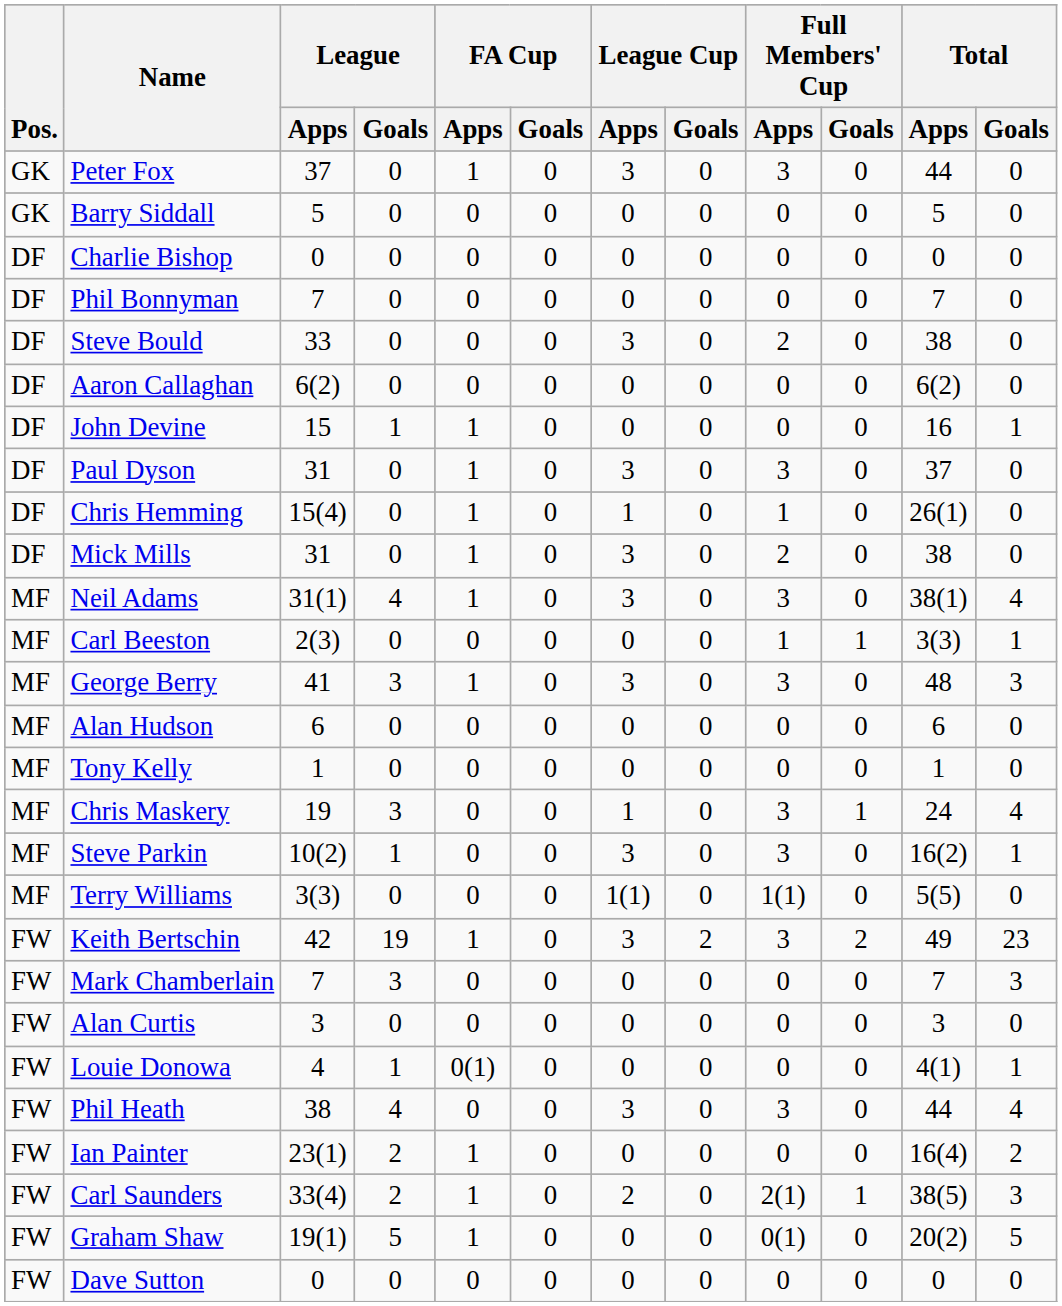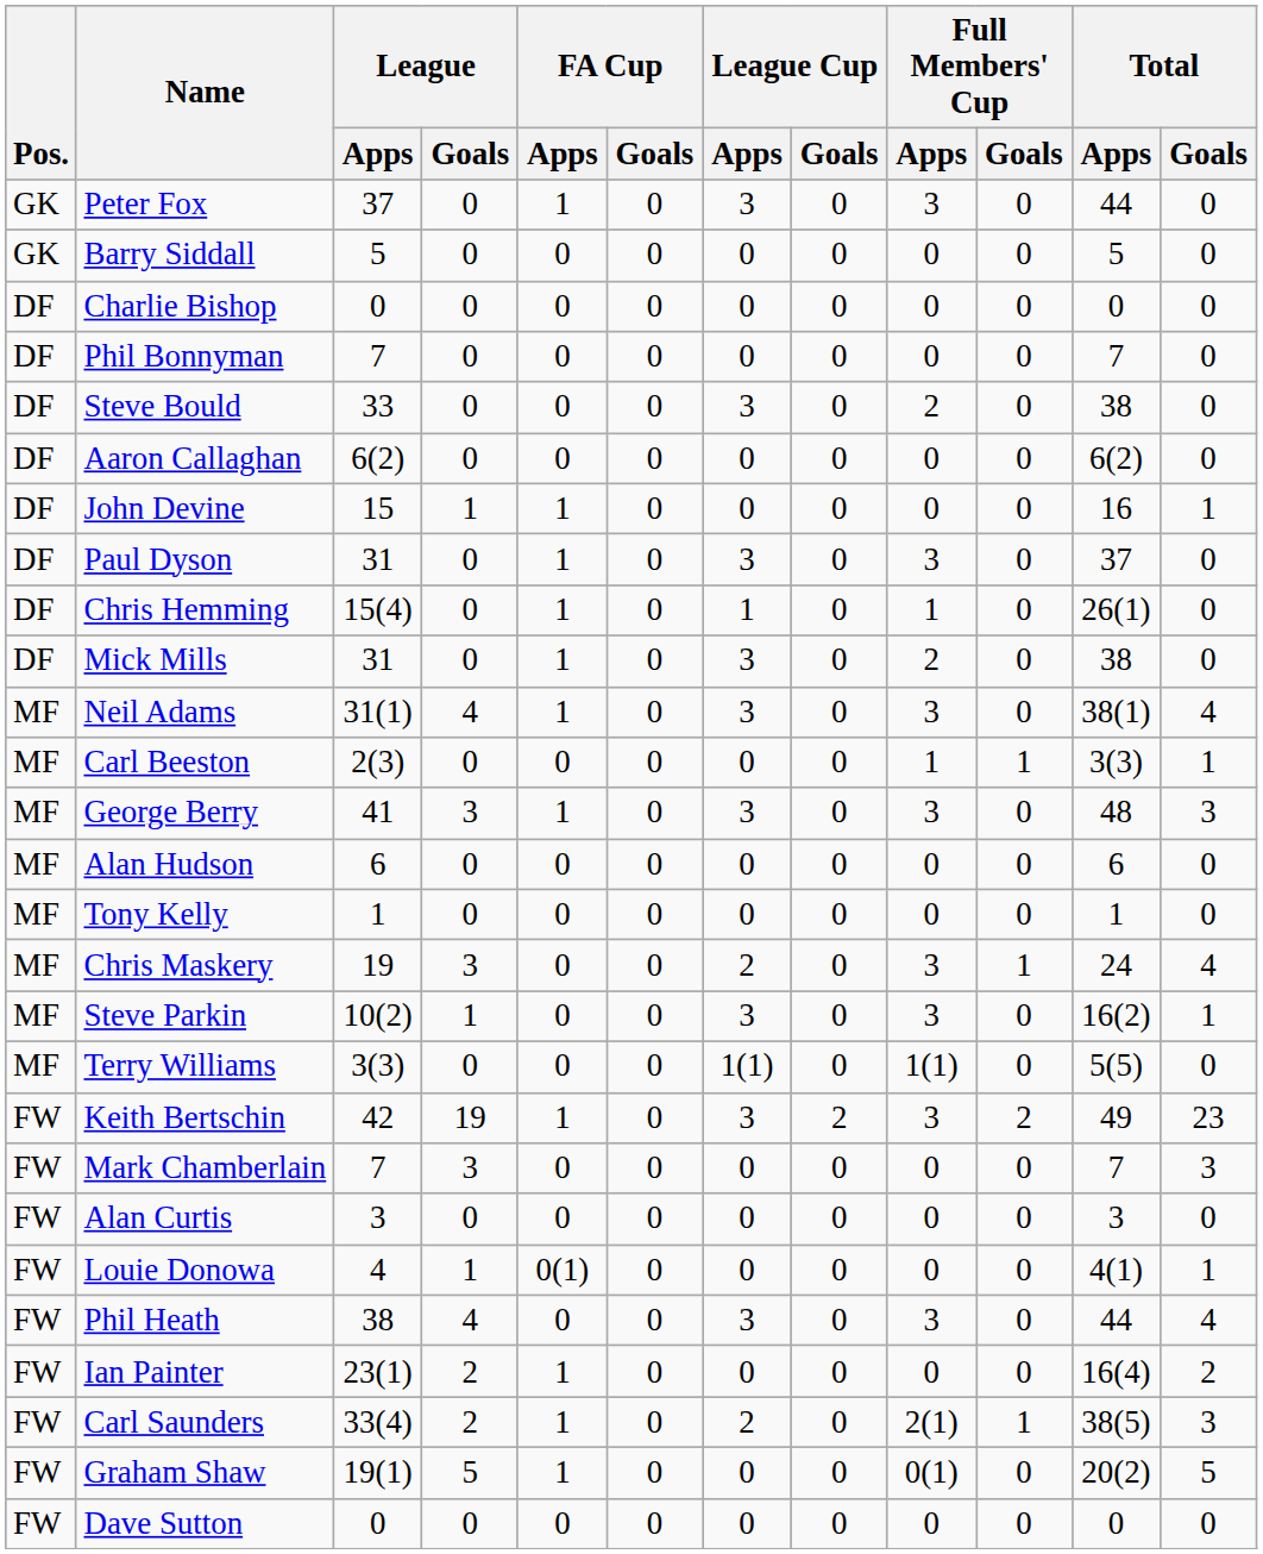 <table class="wikitable" style="text-align:center">
 <tr>
 <th rowspan="2" valign="bottom">Pos.</th>
 <th rowspan="2">Name</th>
 <th colspan="2" width="85">League</th>
 <th colspan="2" width="85">FA Cup</th>
 <th colspan="2" width="85">League Cup</th>
 <th Colspan="2" width="85">Full Members' Cup</th>
 <th colspan="2" width="85">Total</th>
 </tr>
 <tr>
 <th>Apps</th>
 <th>Goals</th>
 <th>Apps</th>
 <th>Goals</th>
 <th>Apps</th>
 <th>Goals</th>
 <th>Apps</th>
 <th>Goals</th>
 <th>Apps</th>
 <th>Goals</th>
 </tr>
 <tr>
 <td align="left">GK</td>
 <td align="left"> <a href='#'>Peter Fox</a></td>
 <td>37</td>
 <td>0</td>
 <td>1</td>
 <td>0</td>
 <td>3</td>
 <td>0</td>
 <td>3</td>
 <td>0</td>
 <td>44</td>
 <td>0</td>
 </tr>
 <tr>
 <td align="left">GK</td>
 <td align="left"> <a href='#'>Barry Siddall</a></td>
 <td>5</td>
 <td>0</td>
 <td>0</td>
 <td>0</td>
 <td>0</td>
 <td>0</td>
 <td>0</td>
 <td>0</td>
 <td>5</td>
 <td>0</td>
 </tr>
 <tr>
 <td align="left">DF</td>
 <td align="left"> <a href='#'>Charlie Bishop</a></td>
 <td>0</td>
 <td>0</td>
 <td>0</td>
 <td>0</td>
 <td>0</td>
 <td>0</td>
 <td>0</td>
 <td>0</td>
 <td>0</td>
 <td>0</td>
 </tr>
 <tr>
 <td align="left">DF</td>
 <td align="left"> <a href='#'>Phil Bonnyman</a></td>
 <td>7</td>
 <td>0</td>
 <td>0</td>
 <td>0</td>
 <td>0</td>
 <td>0</td>
 <td>0</td>
 <td>0</td>
 <td>7</td>
 <td>0</td>
 </tr>
 <tr>
 <td align="left">DF</td>
 <td align="left"> <a href='#'>Steve Bould</a></td>
 <td>33</td>
 <td>0</td>
 <td>0</td>
 <td>0</td>
 <td>3</td>
 <td>0</td>
 <td>2</td>
 <td>0</td>
 <td>38</td>
 <td>0</td>
 </tr>
 <tr>
 <td align="left">DF</td>
 <td align="left"> <a href='#'>Aaron Callaghan</a></td>
 <td>6(2)</td>
 <td>0</td>
 <td>0</td>
 <td>0</td>
 <td>0</td>
 <td>0</td>
 <td>0</td>
 <td>0</td>
 <td>6(2)</td>
 <td>0</td>
 </tr>
 <tr>
 <td align="left">DF</td>
 <td align="left"> <a href='#'>John Devine</a></td>
 <td>15</td>
 <td>1</td>
 <td>1</td>
 <td>0</td>
 <td>0</td>
 <td>0</td>
 <td>0</td>
 <td>0</td>
 <td>16</td>
 <td>1</td>
 </tr>
 <tr>
 <td align="left">DF</td>
 <td align="left"> <a href='#'>Paul Dyson</a></td>
 <td>31</td>
 <td>0</td>
 <td>1</td>
 <td>0</td>
 <td>3</td>
 <td>0</td>
 <td>3</td>
 <td>0</td>
 <td>37</td>
 <td>0</td>
 </tr>
 <tr>
 <td align="left">DF</td>
 <td align="left"> <a href='#'>Chris Hemming</a></td>
 <td>15(4)</td>
 <td>0</td>
 <td>1</td>
 <td>0</td>
 <td>1</td>
 <td>0</td>
 <td>1</td>
 <td>0</td>
 <td>26(1)</td>
 <td>0</td>
 </tr>
 <tr>
 <td align="left">DF</td>
 <td align="left"> <a href='#'>Mick Mills</a></td>
 <td>31</td>
 <td>0</td>
 <td>1</td>
 <td>0</td>
 <td>3</td>
 <td>0</td>
 <td>2</td>
 <td>0</td>
 <td>38</td>
 <td>0</td>
 </tr>
 <tr>
 <td align="left">MF</td>
 <td align="left"> <a href='#'>Neil Adams</a></td>
 <td>31(1)</td>
 <td>4</td>
 <td>1</td>
 <td>0</td>
 <td>3</td>
 <td>0</td>
 <td>3</td>
 <td>0</td>
 <td>38(1)</td>
 <td>4</td>
 </tr>
 <tr>
 <td align="left">MF</td>
 <td align="left"> <a href='#'>Carl Beeston</a></td>
 <td>2(3)</td>
 <td>0</td>
 <td>0</td>
 <td>0</td>
 <td>0</td>
 <td>0</td>
 <td>1</td>
 <td>1</td>
 <td>3(3)</td>
 <td>1</td>
 </tr>
 <tr>
 <td align="left">MF</td>
 <td align="left"> <a href='#'>George Berry</a></td>
 <td>41</td>
 <td>3</td>
 <td>1</td>
 <td>0</td>
 <td>3</td>
 <td>0</td>
 <td>3</td>
 <td>0</td>
 <td>48</td>
 <td>3</td>
 </tr>
 <tr>
 <td align="left">MF</td>
 <td align="left"> <a href='#'>Alan Hudson</a></td>
 <td>6</td>
 <td>0</td>
 <td>0</td>
 <td>0</td>
 <td>0</td>
 <td>0</td>
 <td>0</td>
 <td>0</td>
 <td>6</td>
 <td>0</td>
 </tr>
 <tr>
 <td align="left">MF</td>
 <td align="left"> <a href='#'>Tony Kelly</a></td>
 <td>1</td>
 <td>0</td>
 <td>0</td>
 <td>0</td>
 <td>0</td>
 <td>0</td>
 <td>0</td>
 <td>0</td>
 <td>1</td>
 <td>0</td>
 </tr>
 <tr>
 <td align="left">MF</td>
 <td align="left"> <a href='#'>Chris Maskery</a></td>
 <td>19</td>
 <td>3</td>
 <td>0</td>
 <td>0</td>
-<td>1</td>
+<td>2</td>
 <td>0</td>
 <td>3</td>
 <td>1</td>
 <td>24</td>
 <td>4</td>
 </tr>
 <tr>
 <td align="left">MF</td>
 <td align="left"> <a href='#'>Steve Parkin</a></td>
 <td>10(2)</td>
 <td>1</td>
 <td>0</td>
 <td>0</td>
 <td>3</td>
 <td>0</td>
 <td>3</td>
 <td>0</td>
 <td>16(2)</td>
 <td>1</td>
 </tr>
 <tr>
 <td align="left">MF</td>
 <td align="left"> <a href='#'>Terry Williams</a></td>
 <td>3(3)</td>
 <td>0</td>
 <td>0</td>
 <td>0</td>
 <td>1(1)</td>
 <td>0</td>
 <td>1(1)</td>
 <td>0</td>
 <td>5(5)</td>
 <td>0</td>
 </tr>
 <tr>
 <td align="left">FW</td>
 <td align="left"> <a href='#'>Keith Bertschin</a></td>
 <td>42</td>
 <td>19</td>
 <td>1</td>
 <td>0</td>
 <td>3</td>
 <td>2</td>
 <td>3</td>
 <td>2</td>
 <td>49</td>
 <td>23</td>
 </tr>
 <tr>
 <td align="left">FW</td>
 <td align="left"> <a href='#'>Mark Chamberlain</a></td>
 <td>7</td>
 <td>3</td>
 <td>0</td>
 <td>0</td>
 <td>0</td>
 <td>0</td>
 <td>0</td>
 <td>0</td>
 <td>7</td>
 <td>3</td>
 </tr>
 <tr>
 <td align="left">FW</td>
 <td align="left"> <a href='#'>Alan Curtis</a></td>
 <td>3</td>
 <td>0</td>
 <td>0</td>
 <td>0</td>
 <td>0</td>
 <td>0</td>
 <td>0</td>
 <td>0</td>
 <td>3</td>
 <td>0</td>
 </tr>
 <tr>
 <td align="left">FW</td>
 <td align="left"> <a href='#'>Louie Donowa</a></td>
 <td>4</td>
 <td>1</td>
 <td>0(1)</td>
 <td>0</td>
 <td>0</td>
 <td>0</td>
 <td>0</td>
 <td>0</td>
 <td>4(1)</td>
 <td>1</td>
 </tr>
 <tr>
 <td align="left">FW</td>
 <td align="left"> <a href='#'>Phil Heath</a></td>
 <td>38</td>
 <td>4</td>
 <td>0</td>
 <td>0</td>
 <td>3</td>
 <td>0</td>
 <td>3</td>
 <td>0</td>
 <td>44</td>
 <td>4</td>
 </tr>
 <tr>
 <td align="left">FW</td>
 <td align="left"> <a href='#'>Ian Painter</a></td>
 <td>23(1)</td>
 <td>2</td>
 <td>1</td>
 <td>0</td>
 <td>0</td>
 <td>0</td>
 <td>0</td>
 <td>0</td>
 <td>16(4)</td>
 <td>2</td>
 </tr>
 <tr>
 <td align="left">FW</td>
 <td align="left"> <a href='#'>Carl Saunders</a></td>
 <td>33(4)</td>
 <td>2</td>
 <td>1</td>
 <td>0</td>
 <td>2</td>
 <td>0</td>
 <td>2(1)</td>
 <td>1</td>
 <td>38(5)</td>
 <td>3</td>
 </tr>
 <tr>
 <td align="left">FW</td>
 <td align="left"> <a href='#'>Graham Shaw</a></td>
 <td>19(1)</td>
 <td>5</td>
 <td>1</td>
 <td>0</td>
 <td>0</td>
 <td>0</td>
 <td>0(1)</td>
 <td>0</td>
 <td>20(2)</td>
 <td>5</td>
 </tr>
 <tr>
 <td align="left">FW</td>
 <td align="left"> <a href='#'>Dave Sutton</a></td>
 <td>0</td>
 <td>0</td>
 <td>0</td>
 <td>0</td>
 <td>0</td>
 <td>0</td>
 <td>0</td>
 <td>0</td>
 <td>0</td>
 <td>0</td>
 </tr>
 <tr>
 </tr>
 </table>
